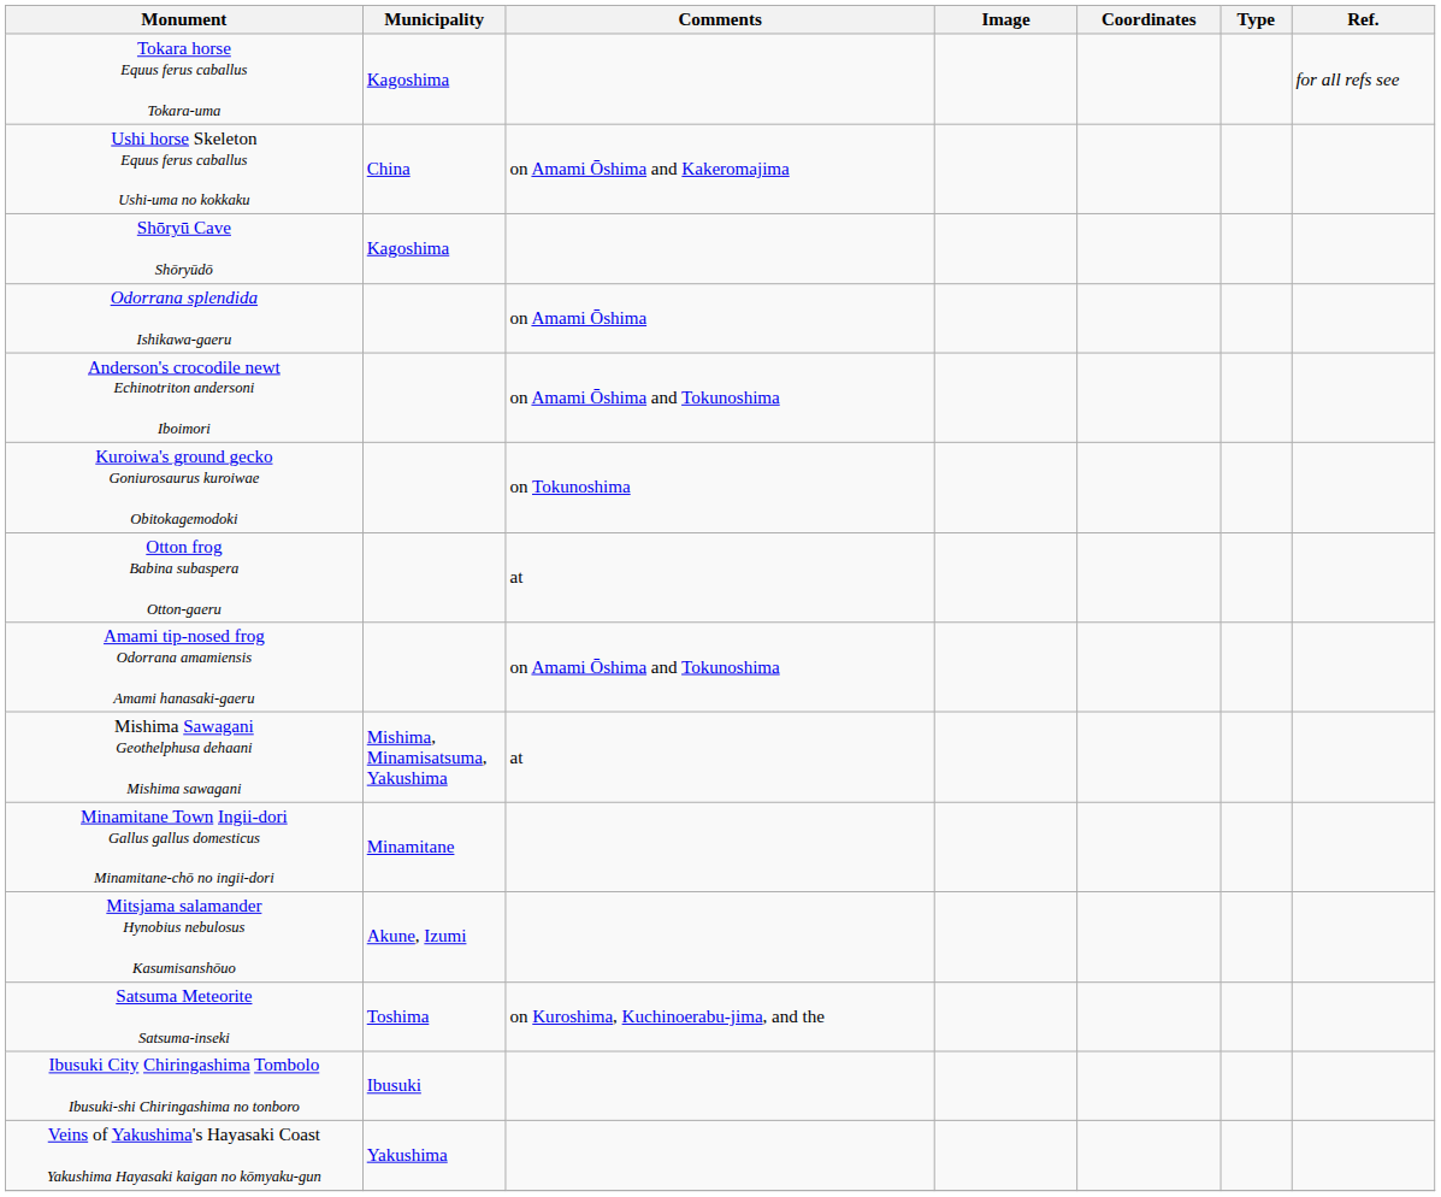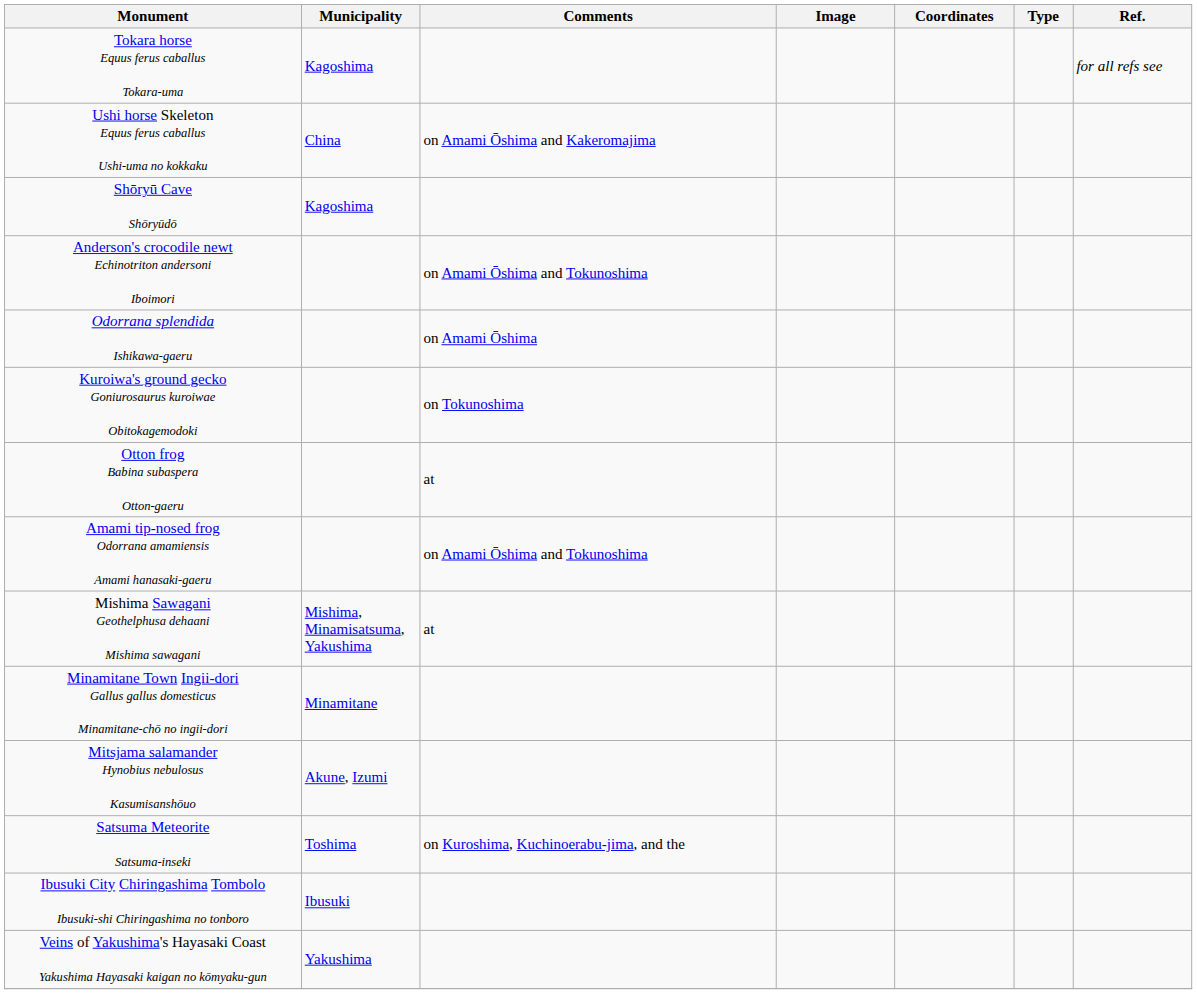 <table class="wikitable sortable"  style="width:100%;">
 <tr>
 <th width="25%" align="left">Monument</th>
 <th width="10%" align="left">Municipality</th>
 <th width="30%" align="left" class="unsortable">Comments</th>
 <th width="10%" align="left" class="unsortable">Image</th>
 <th width="10%" align="left" class="unsortable">Coordinates</th>
 <th width="5%" align="left">Type</th>
 <th width="10%" align="left" class="unsortable">Ref.</th>
 </tr>
 <tr>
 <td align="center"><a href='#'>Tokara horse</a><br><small><em>Equus ferus caballus</em></small><br><br><small><em>Tokara-uma</em></small></td>
 <td><a href='#'>Kagoshima</a></td>
 <td></td>
 <td></td>
 <td></td>
 <td></td>
 <td><em>for all refs see</em> </td>
 </tr>
 <tr>
 <td align="center"><a href='#'>Ushi horse</a> Skeleton<br><small><em>Equus ferus caballus</em></small><br><br><small><em>Ushi-uma no kokkaku</em></small></td>
 <td><a href='#'>China</a></td>
 <td>on <a href='#'>Amami Ōshima</a> and <a href='#'>Kakeromajima</a></td>
 <td></td>
 <td></td>
 <td></td>
 <td></td>
 </tr>
 <tr>
 <td align="center"><a href='#'>Shōryū Cave</a><br><br><small><em>Shōryūdō</em></small></td>
 <td><a href='#'>Kagoshima</a></td>
 <td></td>
 <td></td>
 <td></td>
 <td></td>
 <td></td>
 </tr>
 <tr>
-<td align="center"><em><a href='#'>Odorrana splendida</a></em><br><br><small><em>Ishikawa-gaeru</em></small></td>
+<td align="center"><a href='#'>Anderson's crocodile newt</a><br><small><em>Echinotriton andersoni</em></small><br><br><small><em>Iboimori</em></small></td>
 <td></td>
-<td>on <a href='#'>Amami Ōshima</a></td>
+<td>on <a href='#'>Amami Ōshima</a> and <a href='#'>Tokunoshima</a></td>
 <td></td>
 <td></td>
 <td></td>
 <td></td>
 </tr>
 <tr>
-<td align="center"><a href='#'>Anderson's crocodile newt</a><br><small><em>Echinotriton andersoni</em></small><br><br><small><em>Iboimori</em></small></td>
+<td align="center"><em><a href='#'>Odorrana splendida</a></em><br><br><small><em>Ishikawa-gaeru</em></small></td>
 <td></td>
-<td>on <a href='#'>Amami Ōshima</a> and <a href='#'>Tokunoshima</a></td>
+<td>on <a href='#'>Amami Ōshima</a></td>
 <td></td>
 <td></td>
 <td></td>
 <td></td>
 </tr>
 <tr>
 <td align="center"><a href='#'>Kuroiwa's ground gecko</a><br><small><em>Goniurosaurus kuroiwae</em></small><br><br><small><em>Obitokagemodoki</em></small></td>
 <td></td>
 <td>on <a href='#'>Tokunoshima</a></td>
 <td></td>
 <td></td>
 <td></td>
 <td></td>
 </tr>
 <tr>
 <td align="center"><a href='#'>Otton frog</a><br><small><em>Babina subaspera</em></small><br><br><small><em>Otton-gaeru</em></small></td>
 <td></td>
 <td>at </td>
 <td></td>
 <td></td>
 <td></td>
 <td></td>
 </tr>
 <tr>
 <td align="center"><a href='#'>Amami tip-nosed frog</a><br><small><em>Odorrana amamiensis</em></small><br><br><small><em>Amami hanasaki-gaeru</em></small></td>
 <td></td>
 <td>on <a href='#'>Amami Ōshima</a> and <a href='#'>Tokunoshima</a></td>
 <td></td>
 <td></td>
 <td></td>
 <td></td>
 </tr>
 <tr>
 <td align="center">Mishima <a href='#'>Sawagani</a><br><small><em>Geothelphusa dehaani</em></small><br><br><small><em>Mishima sawagani</em></small></td>
 <td><a href='#'>Mishima</a>, <a href='#'>Minamisatsuma</a>, <a href='#'>Yakushima</a></td>
 <td>at </td>
 <td></td>
 <td></td>
 <td></td>
 <td></td>
 </tr>
 <tr>
 <td align="center"><a href='#'>Minamitane Town</a> <a href='#'>Ingii-dori</a><br><small><em>Gallus gallus domesticus</em></small><br><br><small><em>Minamitane-chō no ingii-dori</em></small></td>
 <td><a href='#'>Minamitane</a></td>
 <td></td>
 <td></td>
 <td></td>
 <td></td>
 <td></td>
 </tr>
 <tr>
 <td align="center"><a href='#'>Mitsjama salamander</a><br><small><em>Hynobius nebulosus</em></small><br><br><small><em>Kasumisanshōuo</em></small></td>
 <td><a href='#'>Akune</a>, <a href='#'>Izumi</a></td>
 <td></td>
 <td></td>
 <td></td>
 <td></td>
 <td></td>
 </tr>
 <tr>
 <td align="center"><a href='#'>Satsuma Meteorite</a><br><br><small><em>Satsuma-inseki</em></small></td>
 <td><a href='#'>Toshima</a></td>
 <td>on <a href='#'>Kuroshima</a>, <a href='#'>Kuchinoerabu-jima</a>, and the </td>
 <td></td>
 <td></td>
 <td></td>
 <td></td>
 </tr>
 <tr>
 <td align="center"><a href='#'>Ibusuki City</a> <a href='#'>Chiringashima</a> <a href='#'>Tombolo</a><br><br><small><em>Ibusuki-shi Chiringashima no tonboro</em></small></td>
 <td><a href='#'>Ibusuki</a></td>
 <td></td>
 <td></td>
 <td></td>
 <td></td>
 <td></td>
 </tr>
 <tr>
 <td align="center"><a href='#'>Veins</a> of <a href='#'>Yakushima</a>'s Hayasaki Coast <br><br><small><em>Yakushima Hayasaki kaigan no kōmyaku-gun</em></small></td>
 <td><a href='#'>Yakushima</a></td>
 <td></td>
 <td></td>
 <td></td>
 <td></td>
 <td></td>
 </tr>
 <tr>
 </tr>
 </table>
